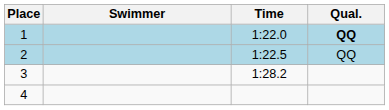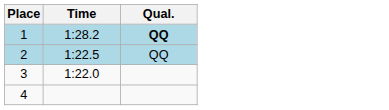 <table class=wikitable style="text-align:center">
 <tr>
 <th>Place</th>
-<th width=230>Swimmer</th>
 <th width=90>Time</th>
 <th width=90>Qual.</th>
 </tr>
 <tr bgcolor=lightblue>
 <td>1</td>
-<td align=left></td>
-<td>1:22.0</td>
+<td>1:28.2</td>
 <td><strong>QQ</strong></td>
 </tr>
 <tr bgcolor=lightblue>
 <td>2</td>
-<td align=left></td>
 <td>1:22.5</td>
 <td>QQ</td>
 </tr>
 <tr>
 <td>3</td>
-<td align=left></td>
-<td>1:28.2</td>
+<td>1:22.0</td>
 <td></td>
 </tr>
 <tr>
 <td>4</td>
-<td align=left></td>
 <td></td>
 <td></td>
 </tr>
 </table>
